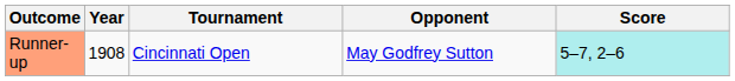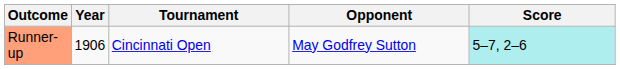 <table class='sortable wikitable'>
 <tr>
 <th style="width:65px">Outcome</th>
 <th style="width:35px">Year</th>
 <th style="width:200px">Tournament</th>
 <th style="width:200px">Opponent</th>
 <th style="width:160px" class="unsortable">Score</th>
 </tr>
 <tr>
 <td style="background:#ffa07a;">Runner-up</td>
-<td>1908</td>
+<td>1906</td>
 <td><a href='#'>Cincinnati Open</a></td>
 <td><a href='#'>May Godfrey Sutton</a></td>
 <td style="background: paleturquoise;">5–7, 2–6</td>
 </tr>
 </table>
